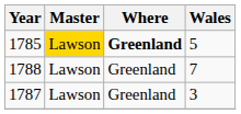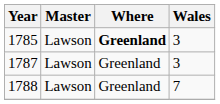 <table class=" wikitable">
 <tr>
 <th>Year</th>
 <th>Master</th>
 <th>Where</th>
 <th>Wales</th>
 </tr>
 <tr>
 <td>1785</td>
-<td style="background: gold;">Lawson</td>
+<td>Lawson</td>
 <td><strong>Greenland</strong></td>
-<td>5</td>
+<td>3</td>
+</tr>
+<tr>
+<td>1787</td>
+<td>Lawson</td>
+<td>Greenland</td>
+<td>3</td>
 </tr>
 <tr>
 <td>1788</td>
 <td>Lawson</td>
 <td>Greenland</td>
 <td>7</td>
 </tr>
 <tr>
-<td>1787</td>
-<td>Lawson</td>
-<td>Greenland</td>
-<td>3</td>
-</tr>
-<tr>
 </tr>
 </table>
